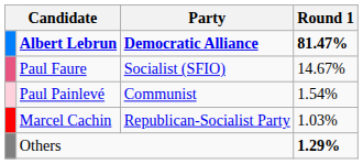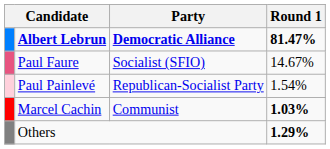 <table class="wikitable" style="font-size: 95%">
 <tr>
 <th colspan=2>Candidate</th>
 <th>Party</th>
 <th>Round 1</th>
 </tr>
 <tr>
 <td bgcolor="#0080FF"> </td>
 <td><strong><a href='#'>Albert Lebrun</a></strong></td>
 <td><a href='#'><strong>Democratic Alliance</strong></a></td>
 <td><strong>81.47%</strong></td>
 </tr>
 <tr>
 <td bgcolor="#E75480"> </td>
 <td><a href='#'>Paul Faure</a></td>
 <td><a href='#'>Socialist (SFIO)</a></td>
 <td>14.67%</td>
 </tr>
 <tr>
 <td bgcolor="#FFD1DC"> </td>
 <td><a href='#'>Paul Painlevé</a></td>
-<td><a href='#'>Communist</a></td>
+<td><a href='#'>Republican-Socialist Party</a></td>
 <td>1.54%</td>
 </tr>
 <tr>
 <td bgcolor="red"> </td>
 <td><a href='#'>Marcel Cachin</a></td>
-<td><a href='#'>Republican-Socialist Party</a></td>
-<td>1.03%</td>
+<td><a href='#'>Communist</a></td>
+<td><strong>1.03%</strong></td>
 </tr>
 <tr>
 <td bgcolor="gray"> </td>
 <td colspan="2">Others</td>
 <td><strong>1.29%</strong></td>
 </tr>
 </table>
